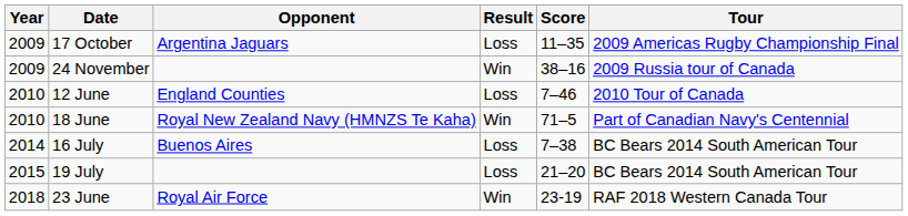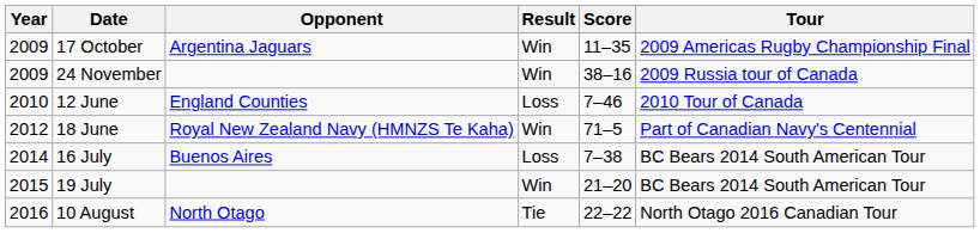 <table class="wikitable" style="font-size: 95%;">
 <tr>
 <th>Year</th>
 <th>Date</th>
 <th>Opponent</th>
 <th>Result</th>
 <th>Score</th>
 <th>Tour</th>
 </tr>
 <tr>
 <td>2009</td>
 <td>17 October</td>
 <td> <a href='#'>Argentina Jaguars</a></td>
-<td>Loss</td>
+<td>Win</td>
 <td>11–35</td>
 <td><a href='#'>2009 Americas Rugby Championship Final</a></td>
 </tr>
 <tr>
 <td>2009</td>
 <td>24 November</td>
 <td></td>
 <td>Win</td>
 <td>38–16</td>
 <td><a href='#'>2009 Russia tour of Canada</a></td>
 </tr>
 <tr>
 <td>2010</td>
 <td>12 June</td>
 <td> <a href='#'>England Counties</a></td>
 <td>Loss</td>
 <td>7–46</td>
 <td><a href='#'>2010 Tour of Canada</a></td>
 </tr>
 <tr>
-<td>2010</td>
+<td>2012</td>
 <td>18 June</td>
 <td> <a href='#'>Royal New Zealand Navy (HMNZS Te Kaha)</a></td>
 <td>Win</td>
 <td>71–5</td>
 <td><a href='#'>Part of Canadian Navy's Centennial</a></td>
 </tr>
 <tr>
 <td>2014</td>
 <td>16 July</td>
 <td> <a href='#'>Buenos Aires</a></td>
 <td>Loss</td>
 <td>7–38</td>
 <td>BC Bears 2014 South American Tour</td>
 </tr>
 <tr>
 <td>2015</td>
 <td>19 July</td>
 <td></td>
-<td>Loss</td>
+<td>Win</td>
 <td>21–20</td>
 <td>BC Bears 2014 South American Tour</td>
 </tr>
 <tr>
-<td>2018</td>
-<td>23 June</td>
-<td> <a href='#'>Royal Air Force</a></td>
-<td>Win</td>
-<td>23-19</td>
-<td>RAF 2018 Western Canada Tour</td>
+<td>2016</td>
+<td>10 August</td>
+<td> <a href='#'>North Otago</a></td>
+<td>Tie</td>
+<td>22–22</td>
+<td>North Otago 2016 Canadian Tour</td>
 </tr>
 </table>
